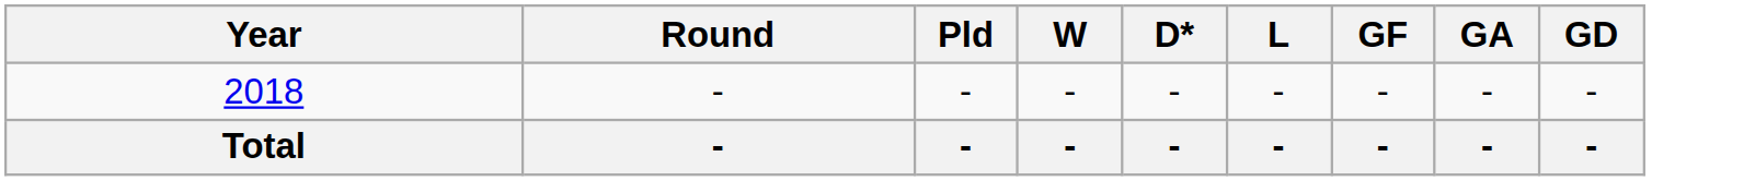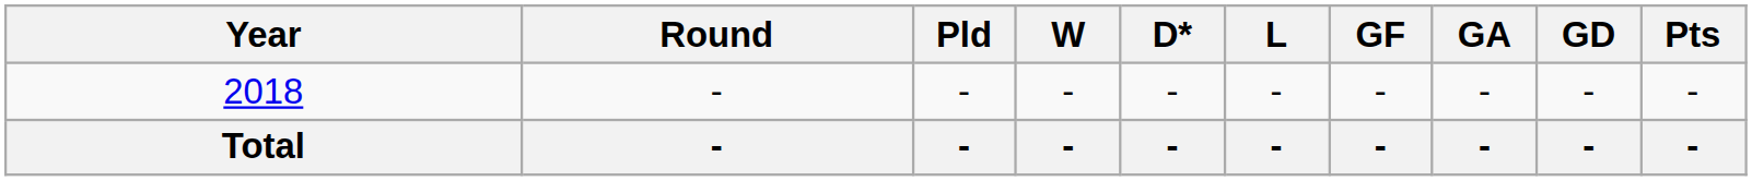 <table class="wikitable" style="text-align: center;font-size:90%;">
 <tr>
 <th width=200>Year</th>
 <th width=150>Round</th>
 <th width=35>Pld</th>
 <th width=35>W</th>
 <th width=35>D*</th>
 <th width=35>L</th>
 <th width=35>GF</th>
 <th width=35>GA</th>
 <th width=35>GD</th>
+<th width=35>Pts</th>
 </tr>
 <tr>
 <td> <a href='#'>2018</a></td>
+<td>-</td>
 <td>-</td>
 <td>-</td>
 <td>-</td>
 <td>-</td>
 <td>-</td>
 <td>-</td>
 <td>-</td>
 <td>-</td>
 </tr>
 <tr>
 <th>Total</th>
 <th>-</th>
 <th>-</th>
 <th>-</th>
 <th>-</th>
 <th>-</th>
 <th>-</th>
 <th>-</th>
 <th>-</th>
+<th>-</th>
 </tr>
 </table>
